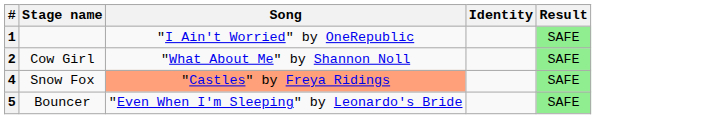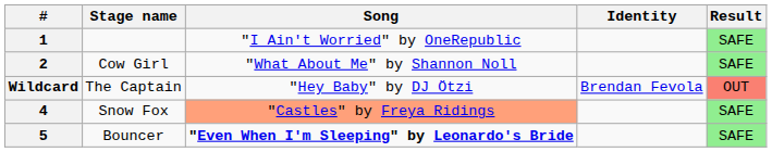 <table class="wikitable plainrowheaders" style="text-align: center;">
 <tr>
 <th>#</th>
 <th>Stage name</th>
 <th>Song</th>
 <th>Identity</th>
 <th>Result</th>
 </tr>
 <tr>
 <th>1</th>
 <td></td>
 <td>"<a href='#'>I Ain't Worried</a>" by <a href='#'>OneRepublic</a></td>
 <td></td>
 <td bgcolor=lightgreen>SAFE</td>
 </tr>
 <tr>
 <th>2</th>
 <td>Cow Girl</td>
 <td>"<a href='#'>What About Me</a>" by <a href='#'>Shannon Noll</a></td>
 <td></td>
 <td bgcolor=lightgreen>SAFE</td>
 </tr>
 <tr>
+<th>Wildcard</th>
+<td>The Captain</td>
+<td>"<a href='#'>Hey Baby</a>" by <a href='#'>DJ Ötzi</a></td>
+<td><a href='#'>Brendan Fevola</a></td>
+<td bgcolor=salmon>OUT</td>
+</tr>
+<tr>
 <th>4</th>
 <td>Snow Fox</td>
 <td style="background: lightsalmon;">"<a href='#'>Castles</a>" by <a href='#'>Freya Ridings</a></td>
 <td></td>
 <td bgcolor=lightgreen>SAFE</td>
 </tr>
 <tr>
 <th>5</th>
 <td>Bouncer</td>
-<td>"<a href='#'>Even When I'm Sleeping</a>" by <a href='#'>Leonardo's Bride</a></td>
+<td><strong>"<a href='#'>Even When I'm Sleeping</a>" by <a href='#'>Leonardo's Bride</a></strong></td>
 <td></td>
 <td bgcolor=lightgreen>SAFE</td>
 </tr>
 </table>
